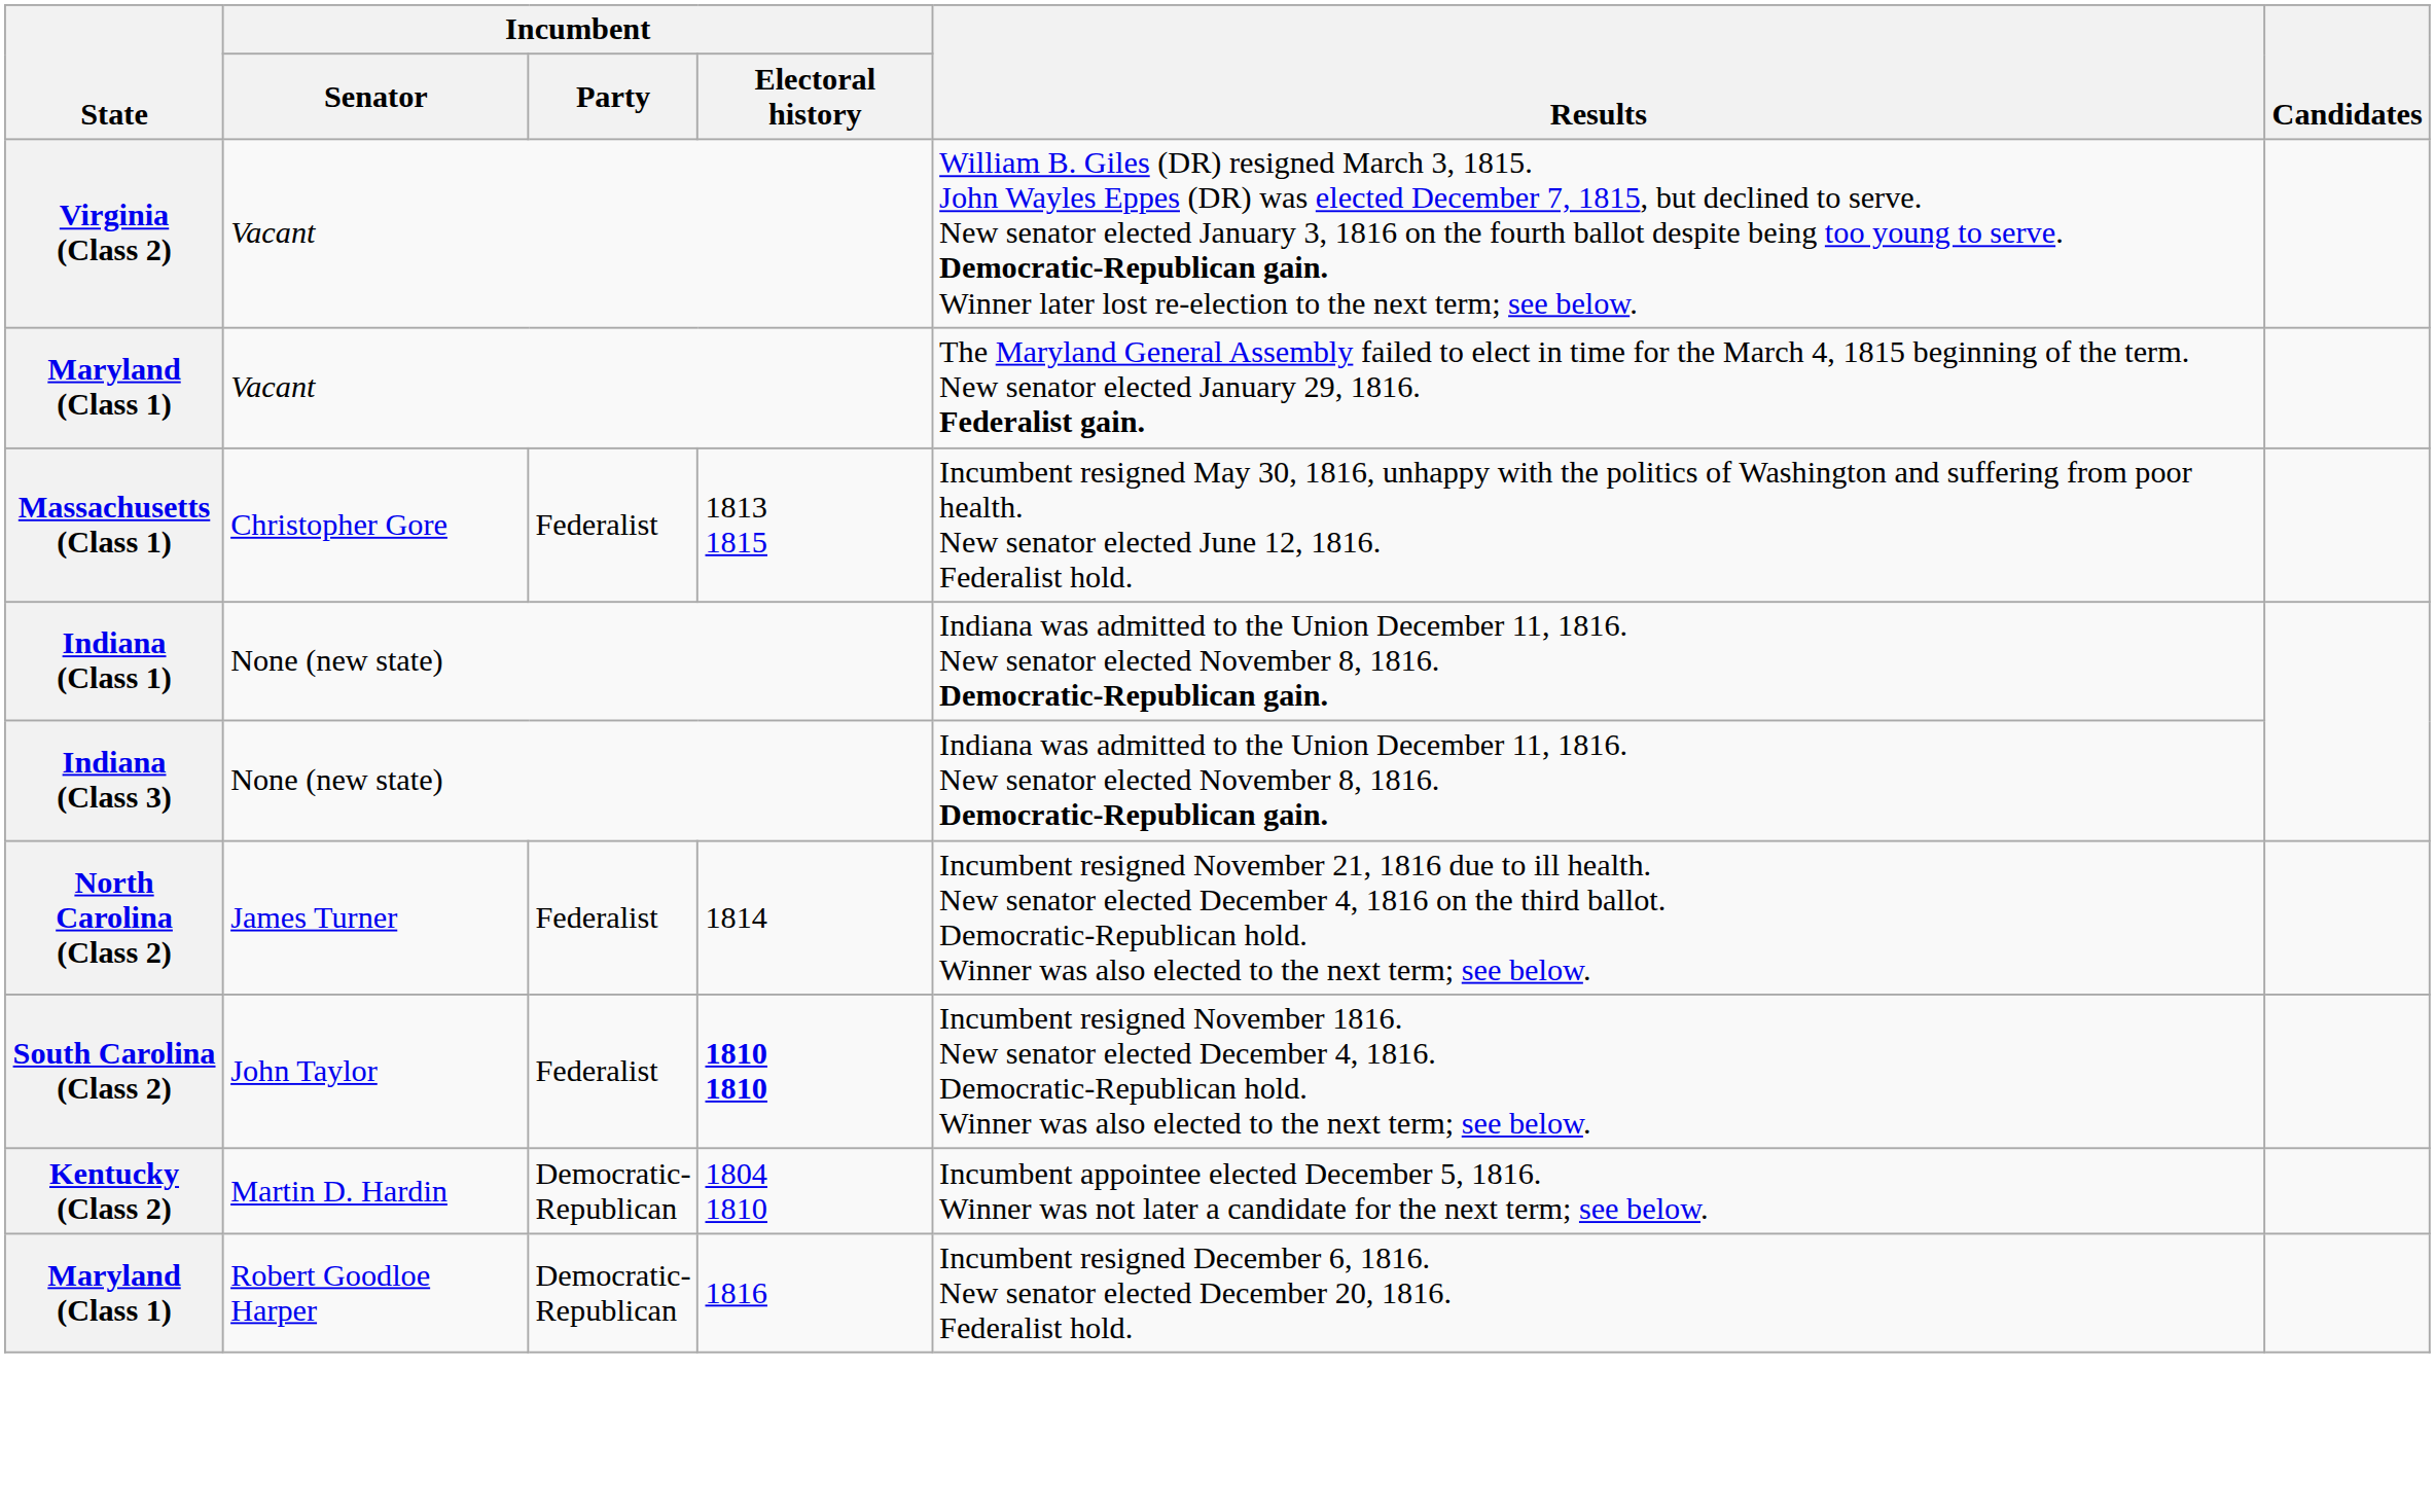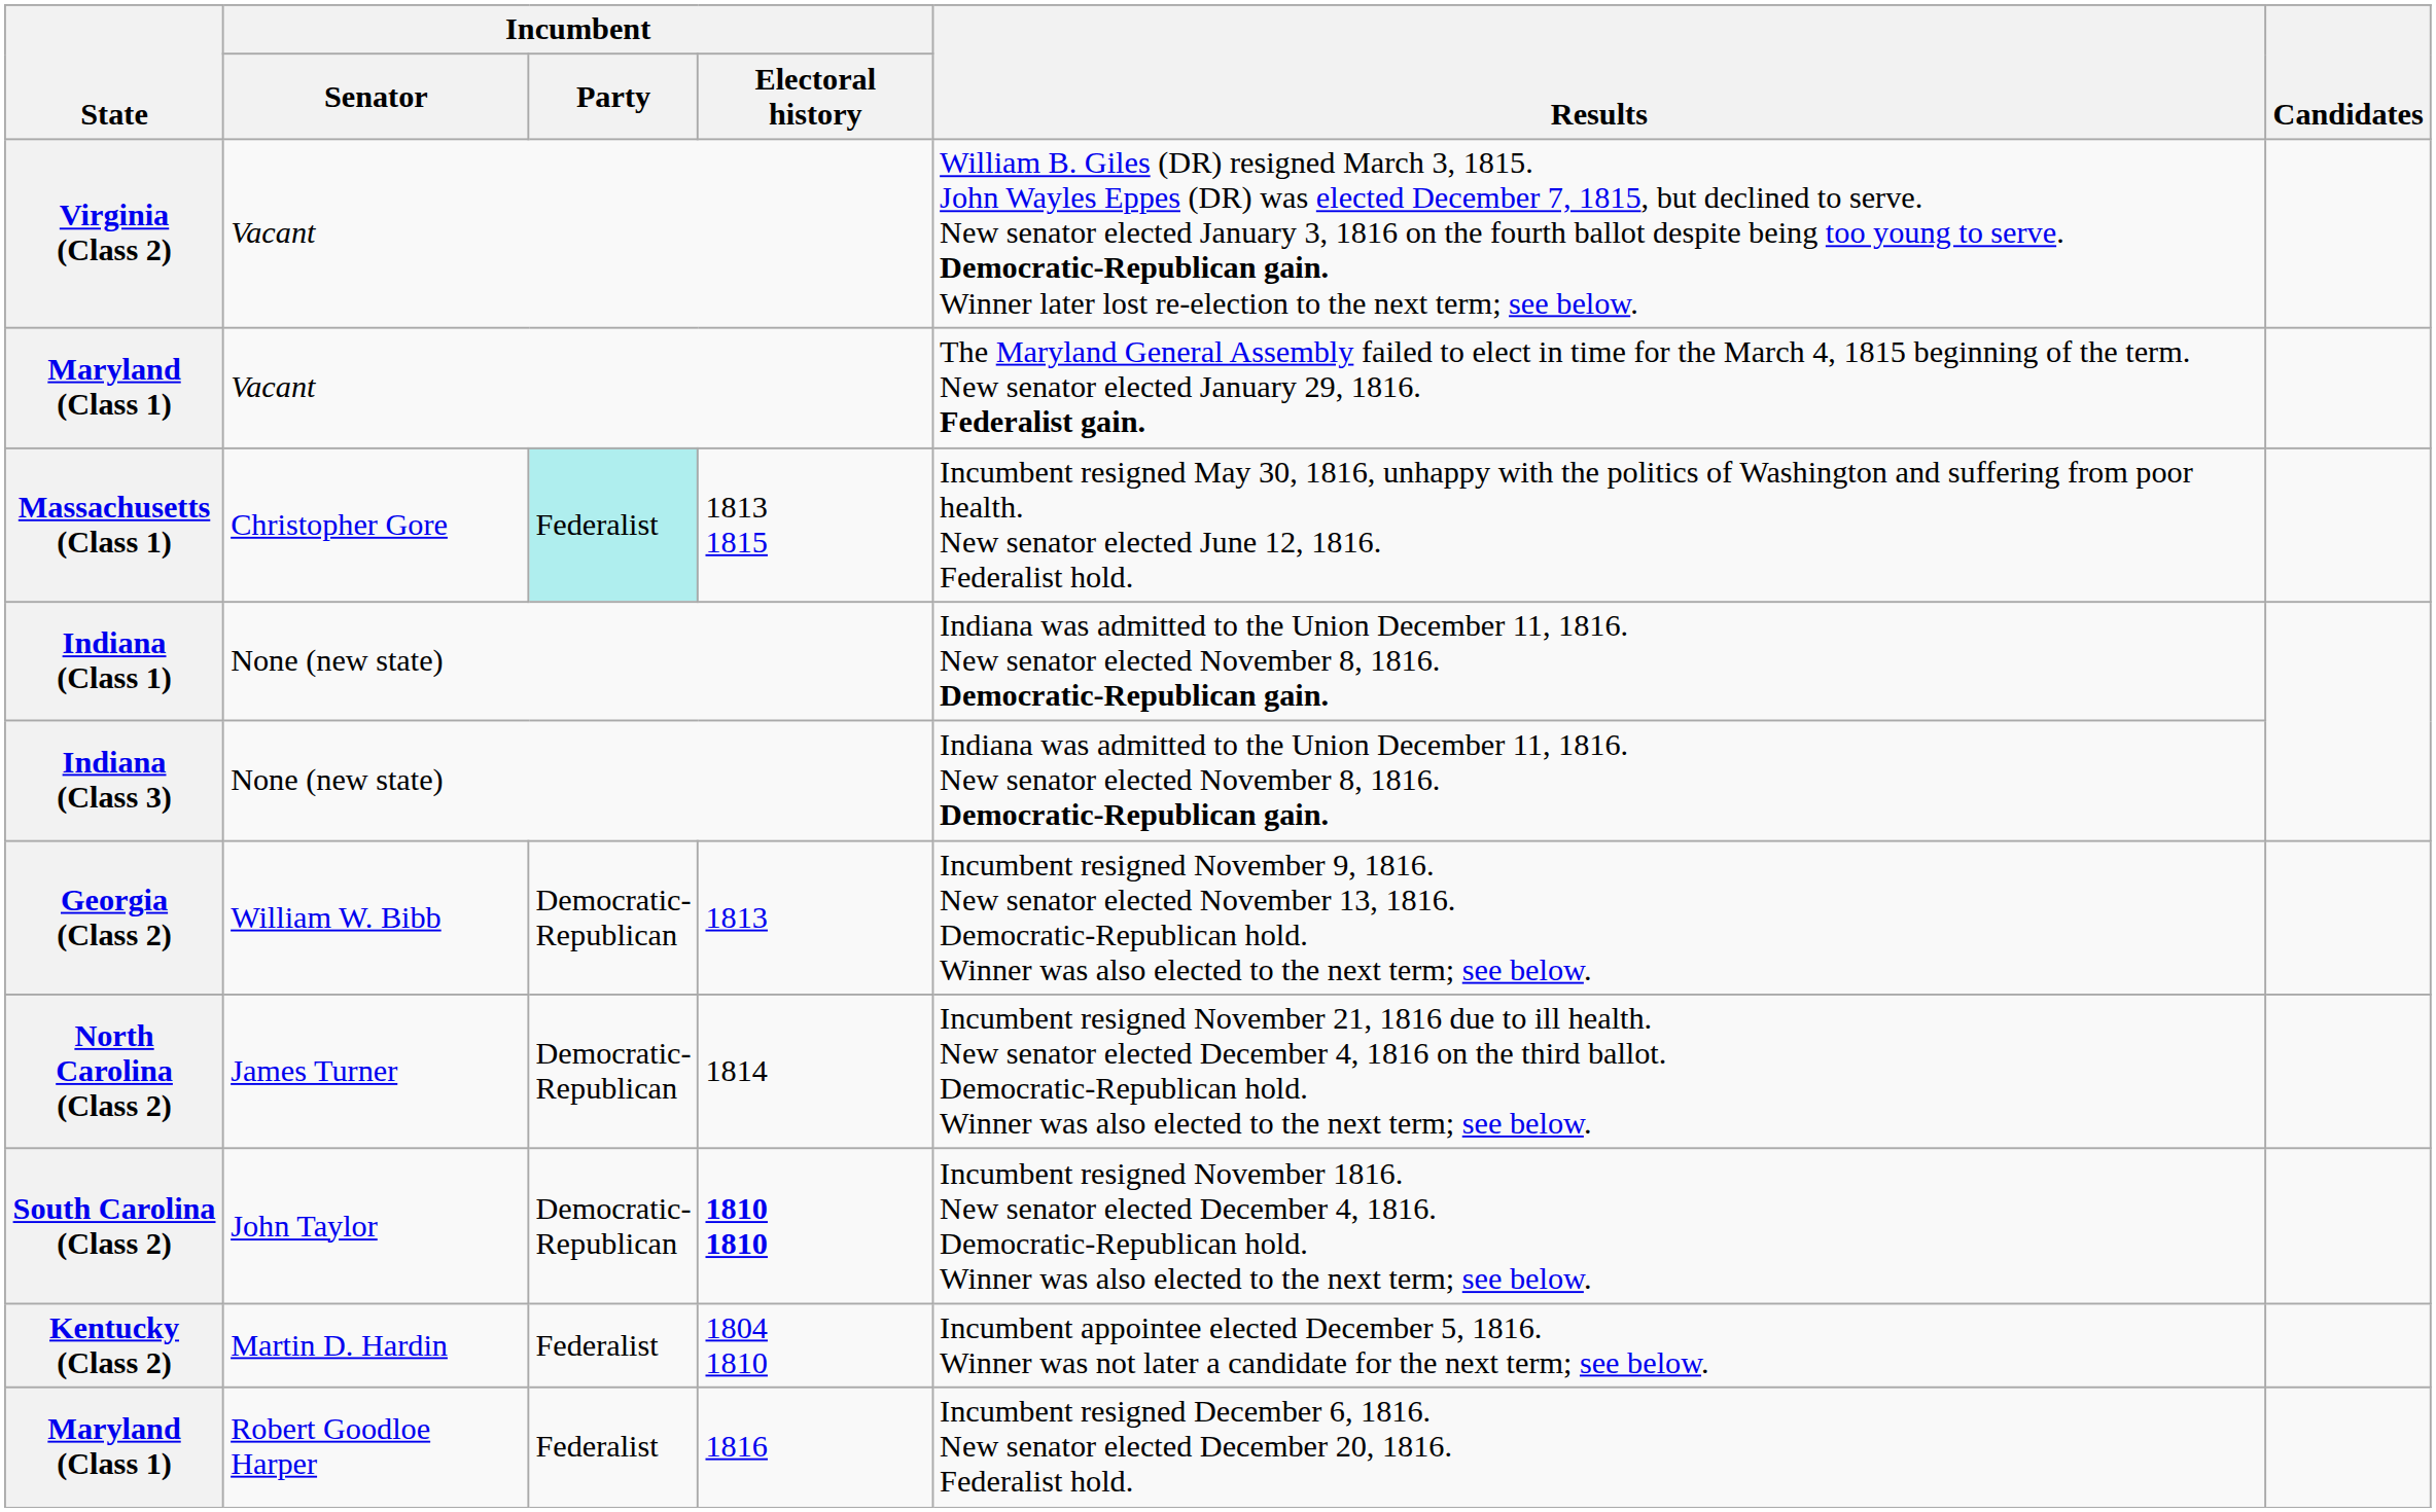 <table class=wikitable>
 <tr valign=bottom>
 <th rowspan=2>State</th>
 <th colspan=3>Incumbent</th>
 <th rowspan=2>Results</th>
 <th rowspan=2>Candidates</th>
 </tr>
 <tr>
 <th>Senator</th>
 <th>Party</th>
 <th>Electoral history</th>
 </tr>
 <tr>
 <th><a href='#'>Virginia</a><br>(Class 2)</th>
 <td colspan=3><em>Vacant</em></td>
 <td><a href='#'>William B. Giles</a> (DR) resigned March 3, 1815.<br><a href='#'>John Wayles Eppes</a> (DR) was <a href='#'>elected December 7, 1815</a>, but declined to serve.<br>New senator elected January 3, 1816 on the fourth ballot despite being <a href='#'>too young to serve</a>.<br><strong>Democratic-Republican gain.</strong><br>Winner later lost re-election to the next term; <a href='#'>see below</a>.</td>
 <td nowrap></td>
 </tr>
 <tr>
 <th><a href='#'>Maryland</a><br>(Class 1)</th>
 <td colspan=3><em>Vacant</em></td>
 <td>The <a href='#'>Maryland General Assembly</a> failed to elect in time for the March 4, 1815 beginning of the term.<br>New senator elected January 29, 1816.<br><strong>Federalist gain.</strong></td>
 <td nowrap></td>
 </tr>
 <tr>
 <th><a href='#'>Massachusetts</a><br>(Class 1)</th>
 <td><a href='#'>Christopher Gore</a></td>
-<td>Federalist</td>
+<td style="background: paleturquoise;">Federalist</td>
 <td>1813 <br><a href='#'>1815 </a></td>
 <td>Incumbent resigned May 30, 1816, unhappy with the politics of Washington and suffering from poor health.<br>New senator elected June 12, 1816.<br>Federalist hold.</td>
 <td nowrap></td>
 </tr>
 <tr>
 <th><a href='#'>Indiana</a><br>(Class 1)</th>
 <td colspan=3>None (new state)</td>
 <td>Indiana was admitted to the Union December 11, 1816.<br>New senator elected November 8, 1816.<br><strong>Democratic-Republican gain.</strong></td>
 <td rowspan=2 nowrap></td>
 </tr>
 <tr>
 <th><a href='#'>Indiana</a><br>(Class 3)</th>
 <td colspan=3>None (new state)</td>
 <td>Indiana was admitted to the Union December 11, 1816.<br>New senator elected November 8, 1816.<br><strong>Democratic-Republican gain.</strong></td>
 </tr>
 <tr>
+<th><a href='#'>Georgia</a><br>(Class 2)</th>
+<td><a href='#'>William W. Bibb</a></td>
+<td>Democratic-<br>Republican</td>
+<td><a href='#'>1813 </a></td>
+<td>Incumbent resigned November 9, 1816.<br>New senator elected November 13, 1816.<br>Democratic-Republican hold.<br>Winner was also elected to the next term; <a href='#'>see below</a>.</td>
+<td nowrap></td>
+</tr>
+<tr>
 <th><a href='#'>North Carolina</a><br>(Class 2)</th>
 <td><a href='#'>James Turner</a></td>
-<td>Federalist</td>
+<td>Democratic-<br>Republican</td>
 <td>1814 </td>
 <td>Incumbent resigned November 21, 1816 due to ill health.<br>New senator elected December 4, 1816 on the third ballot.<br>Democratic-Republican hold.<br> Winner was also elected to the next term; <a href='#'>see below</a>.</td>
 <td nowrap></td>
 </tr>
 <tr>
 <th><a href='#'>South Carolina</a><br>(Class 2)</th>
 <td><a href='#'>John Taylor</a></td>
-<td>Federalist</td>
+<td>Democratic-<br>Republican</td>
 <td><strong><a href='#'>1810 </a><br><a href='#'>1810</a></strong></td>
 <td>Incumbent resigned November 1816.<br>New senator elected December 4, 1816.<br>Democratic-Republican hold.<br>Winner was also elected to the next term; <a href='#'>see below</a>.</td>
 <td nowrap></td>
 </tr>
 <tr>
 <th><a href='#'>Kentucky</a><br>(Class 2)</th>
 <td><a href='#'>Martin D. Hardin</a></td>
-<td>Democratic-<br>Republican</td>
+<td>Federalist</td>
 <td><a href='#'>1804</a><br><a href='#'>1810</a></td>
 <td>Incumbent appointee elected December 5, 1816.<br>Winner was not later a candidate for the next term; <a href='#'>see below</a>.</td>
 <td nowrap></td>
 </tr>
 <tr>
 <th><a href='#'>Maryland</a><br>(Class 1)</th>
 <td><a href='#'>Robert Goodloe Harper</a></td>
-<td>Democratic-<br>Republican</td>
+<td>Federalist</td>
 <td><a href='#'>1816 </a></td>
 <td>Incumbent resigned December 6, 1816.<br>New senator elected December 20, 1816.<br>Federalist hold.</td>
 <td nowrap></td>
 </tr>
 </table>
